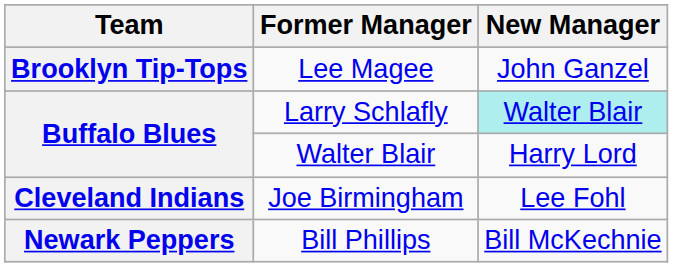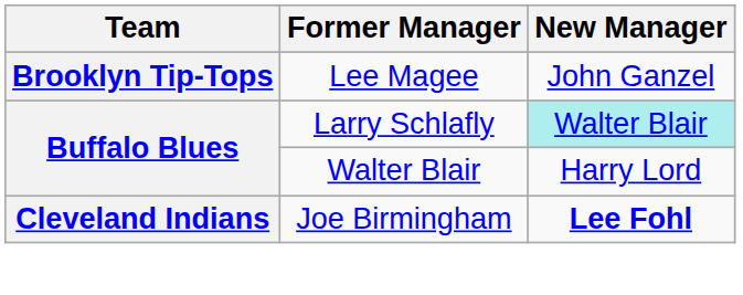 <table class="wikitable plainrowheaders" style="text-align:center;">
 <tr>
 <th>Team</th>
 <th>Former Manager</th>
 <th>New Manager</th>
 </tr>
 <tr>
 <th scope="row" style="text-align:center;"><a href='#'>Brooklyn Tip-Tops</a></th>
 <td><a href='#'>Lee Magee</a></td>
 <td><a href='#'>John Ganzel</a></td>
 </tr>
 <tr>
 <th rowspan="2" scope="row" style="text-align:center;"><a href='#'>Buffalo Blues</a></th>
 <td><a href='#'>Larry Schlafly</a></td>
 <td style="background: paleturquoise;"><a href='#'>Walter Blair</a></td>
 </tr>
 <tr>
 <td><a href='#'>Walter Blair</a></td>
 <td><a href='#'>Harry Lord</a></td>
 </tr>
 <tr>
 <th scope="row" style="text-align:center;"><a href='#'>Cleveland Indians</a></th>
 <td><a href='#'>Joe Birmingham</a></td>
-<td><a href='#'>Lee Fohl</a></td>
-</tr>
-<tr>
-<th scope="row" style="text-align:center;"><a href='#'>Newark Peppers</a></th>
-<td><a href='#'>Bill Phillips</a></td>
-<td><a href='#'>Bill McKechnie</a></td>
+<td><strong><a href='#'>Lee Fohl</a></strong></td>
 </tr>
 </table>
